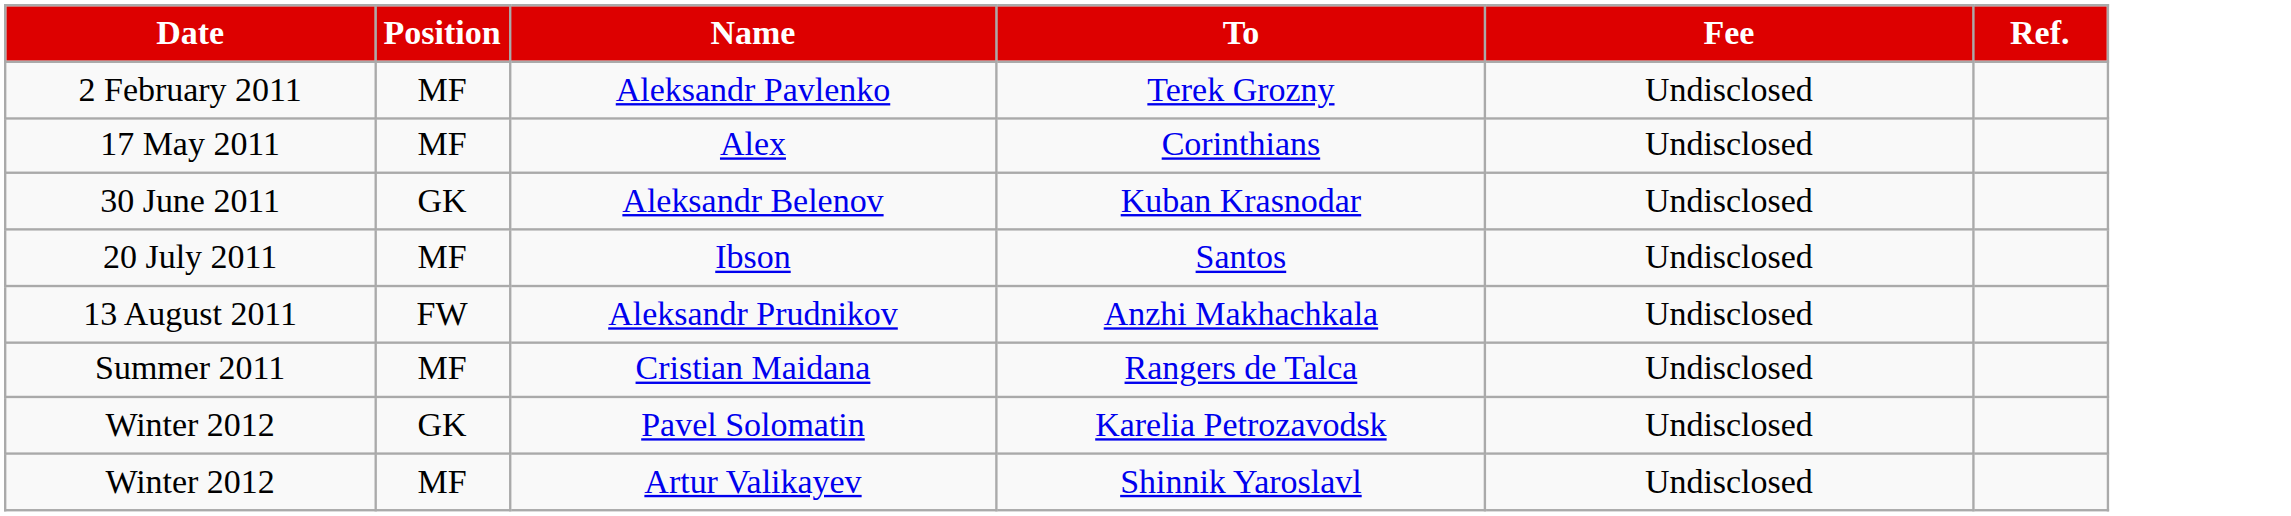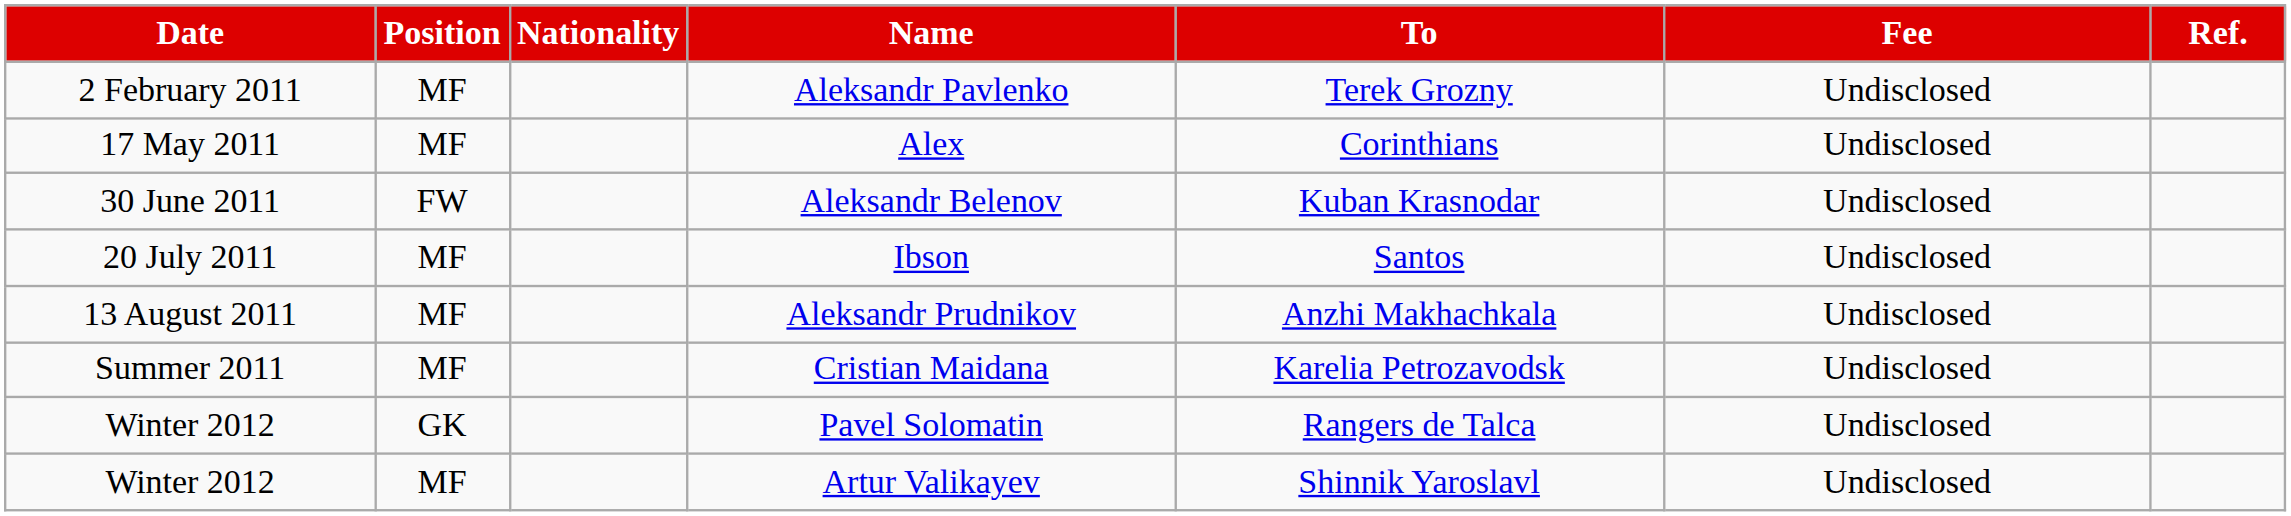 <table class="wikitable"  style="text-align:center; font-size:90%; ">
 <tr>
 <th style="background:#DD0000; color:white; width:150px;">Date</th>
 <th style="background:#DD0000; color:white; width:50px;">Position</th>
+<th style="background:#DD0000; color:white; width:50px;">Nationality</th>
 <th style="background:#DD0000; color:white; width:200px;">Name</th>
 <th style="background:#DD0000; color:white; width:200px;">To</th>
 <th style="background:#DD0000; color:white; width:200px;">Fee</th>
 <th style="background:#DD0000; color:white; width:50px;">Ref.</th>
 </tr>
 <tr>
 <td>2 February 2011</td>
 <td>MF</td>
+<td></td>
 <td><a href='#'>Aleksandr Pavlenko</a></td>
 <td><a href='#'>Terek Grozny</a></td>
 <td>Undisclosed</td>
 <td></td>
 </tr>
 <tr>
 <td>17 May 2011</td>
 <td>MF</td>
+<td></td>
 <td><a href='#'>Alex</a></td>
 <td><a href='#'>Corinthians</a></td>
 <td>Undisclosed</td>
 <td></td>
 </tr>
 <tr>
 <td>30 June 2011</td>
-<td>GK</td>
+<td>FW</td>
+<td></td>
 <td><a href='#'>Aleksandr Belenov</a></td>
 <td><a href='#'>Kuban Krasnodar</a></td>
 <td>Undisclosed</td>
 <td></td>
 </tr>
 <tr>
 <td>20 July 2011</td>
 <td>MF</td>
+<td></td>
 <td><a href='#'>Ibson</a></td>
 <td><a href='#'>Santos</a></td>
 <td>Undisclosed</td>
 <td></td>
 </tr>
 <tr>
 <td>13 August 2011</td>
-<td>FW</td>
+<td>MF</td>
+<td></td>
 <td><a href='#'>Aleksandr Prudnikov</a></td>
 <td><a href='#'>Anzhi Makhachkala</a></td>
 <td>Undisclosed</td>
 <td></td>
 </tr>
 <tr>
 <td>Summer 2011</td>
 <td>MF</td>
+<td></td>
 <td><a href='#'>Cristian Maidana</a></td>
+<td><a href='#'>Karelia Petrozavodsk</a></td>
+<td>Undisclosed</td>
+<td></td>
+</tr>
+<tr>
+<td>Winter 2012</td>
+<td>GK</td>
+<td></td>
+<td><a href='#'>Pavel Solomatin</a></td>
 <td><a href='#'>Rangers de Talca</a></td>
 <td>Undisclosed</td>
 <td></td>
 </tr>
 <tr>
 <td>Winter 2012</td>
-<td>GK</td>
-<td><a href='#'>Pavel Solomatin</a></td>
-<td><a href='#'>Karelia Petrozavodsk</a></td>
-<td>Undisclosed</td>
+<td>MF</td>
 <td></td>
-</tr>
-<tr>
-<td>Winter 2012</td>
-<td>MF</td>
 <td><a href='#'>Artur Valikayev</a></td>
 <td><a href='#'>Shinnik Yaroslavl</a></td>
 <td>Undisclosed</td>
 <td></td>
 </tr>
 </table>
